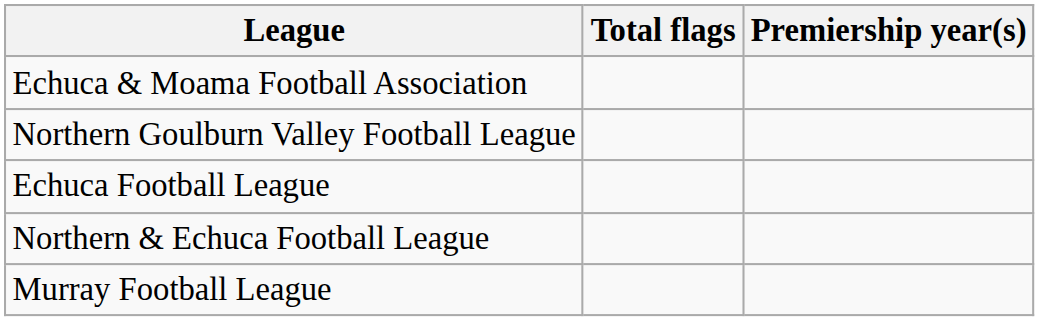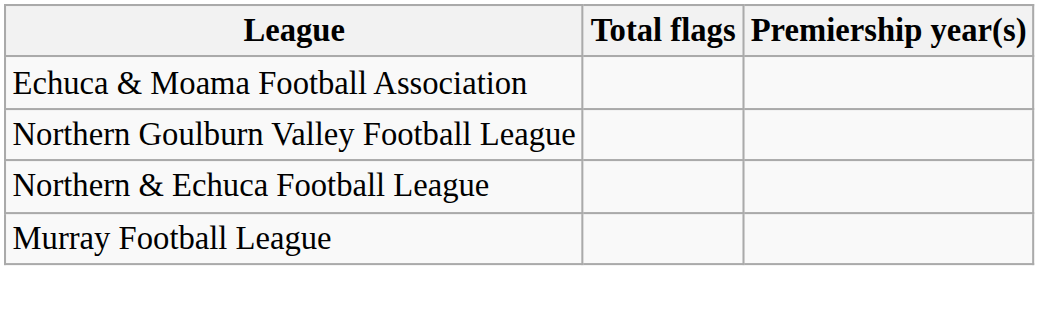 <table class="wikitable">
 <tr>
 <th>League</th>
 <th>Total flags</th>
 <th>Premiership year(s)</th>
 </tr>
 <tr>
 <td>Echuca & Moama Football Association</td>
 <td></td>
 <td></td>
 </tr>
 <tr>
 <td>Northern Goulburn Valley Football League</td>
 <td></td>
 <td></td>
 </tr>
 <tr>
-<td>Echuca Football League</td>
-<td></td>
-<td></td>
-</tr>
-<tr>
 <td>Northern & Echuca Football League</td>
 <td></td>
 <td></td>
 </tr>
 <tr>
 <td>Murray Football League</td>
 <td></td>
 <td></td>
 </tr>
 </table>
